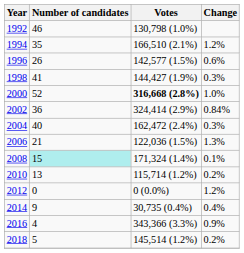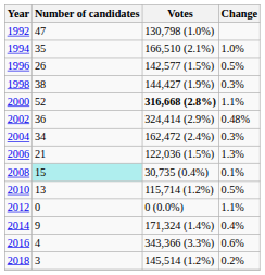 <table class="wikitable">
 <tr>
 <th>Year</th>
 <th>Number of candidates</th>
 <th>Votes</th>
 <th>Change</th>
 </tr>
 <tr>
 <td><a href='#'>1992</a></td>
-<td>46</td>
+<td>47</td>
 <td>130,798 (1.0%)</td>
 <td></td>
 </tr>
 <tr>
 <td><a href='#'>1994</a></td>
 <td>35</td>
 <td>166,510 (2.1%)</td>
-<td> 1.2%</td>
+<td> 1.0%</td>
 </tr>
 <tr>
 <td><a href='#'>1996</a></td>
 <td>26</td>
 <td>142,577 (1.5%)</td>
-<td> 0.6%</td>
+<td> 0.5%</td>
 </tr>
 <tr>
 <td><a href='#'>1998</a></td>
-<td>41</td>
+<td>38</td>
 <td>144,427 (1.9%)</td>
 <td> 0.3%</td>
 </tr>
 <tr>
 <td><a href='#'>2000</a></td>
 <td>52</td>
 <td><strong>316,668 (2.8%)</strong></td>
-<td> 1.0%</td>
+<td> 1.1%</td>
 </tr>
 <tr>
 <td><a href='#'>2002</a></td>
 <td>36</td>
 <td>324,414 (2.9%)</td>
-<td> 0.84%</td>
+<td> 0.48%</td>
 </tr>
 <tr>
 <td><a href='#'>2004</a></td>
-<td>40</td>
+<td>34</td>
 <td>162,472 (2.4%)</td>
 <td> 0.3%</td>
 </tr>
 <tr>
 <td><a href='#'>2006</a></td>
 <td>21</td>
 <td>122,036 (1.5%)</td>
 <td> 1.3%</td>
 </tr>
 <tr>
 <td><a href='#'>2008</a></td>
 <td style="background: paleturquoise;">15</td>
-<td>171,324 (1.4%)</td>
+<td>30,735 (0.4%)</td>
 <td> 0.1%</td>
 </tr>
 <tr>
 <td><a href='#'>2010</a></td>
 <td>13</td>
 <td>115,714 (1.2%)</td>
-<td> 0.2%</td>
+<td> 0.5%</td>
 </tr>
 <tr>
 <td><a href='#'>2012</a></td>
 <td>0</td>
 <td>0 (0.0%)</td>
-<td> 1.2%</td>
+<td> 1.1%</td>
 </tr>
 <tr>
 <td><a href='#'>2014</a></td>
 <td>9</td>
-<td>30,735 (0.4%)</td>
+<td>171,324 (1.4%)</td>
 <td> 0.4%</td>
 </tr>
 <tr>
 <td><a href='#'>2016</a></td>
 <td>4</td>
 <td>343,366 (3.3%)</td>
-<td> 0.9%</td>
+<td> 0.6%</td>
 </tr>
 <tr>
 <td><a href='#'>2018</a></td>
-<td>5</td>
+<td>3</td>
 <td>145,514 (1.2%)</td>
 <td> 0.2%</td>
 </tr>
 <tr>
 </tr>
 </table>
